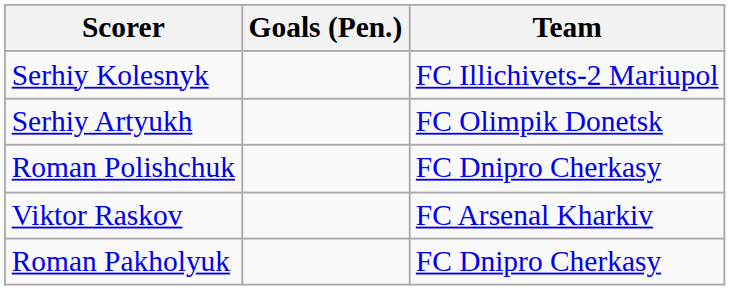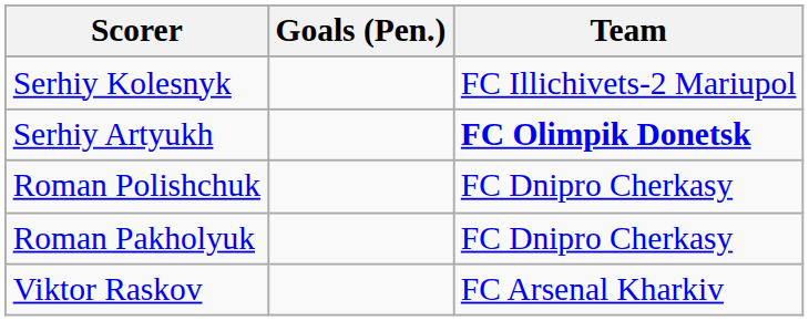 <table class="wikitable">
 <tr>
 <th>Scorer</th>
 <th>Goals (Pen.)</th>
 <th>Team</th>
 </tr>
 <tr>
 <td> <a href='#'>Serhiy Kolesnyk</a></td>
 <td></td>
 <td><a href='#'>FC Illichivets-2 Mariupol</a></td>
 </tr>
 <tr>
 <td> <a href='#'>Serhiy Artyukh</a></td>
 <td></td>
-<td><a href='#'>FC Olimpik Donetsk</a></td>
+<td><strong><a href='#'>FC Olimpik Donetsk</a></strong></td>
 </tr>
 <tr>
 <td> <a href='#'>Roman Polishchuk</a></td>
+<td></td>
+<td><a href='#'>FC Dnipro Cherkasy</a></td>
+</tr>
+<tr>
+<td> <a href='#'>Roman Pakholyuk</a></td>
 <td></td>
 <td><a href='#'>FC Dnipro Cherkasy</a></td>
 </tr>
 <tr>
 <td> <a href='#'>Viktor Raskov</a></td>
 <td></td>
 <td><a href='#'>FC Arsenal Kharkiv</a></td>
 </tr>
-<tr>
-<td> <a href='#'>Roman Pakholyuk</a></td>
-<td></td>
-<td><a href='#'>FC Dnipro Cherkasy</a></td>
-</tr>
 </table>
